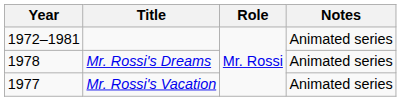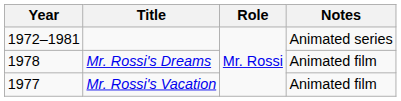 <table class="wikitable plainrowheaders sortable">
 <tr>
 <th scope="col">Year</th>
 <th scope="col">Title</th>
 <th scope="col">Role</th>
 <th scope="col">Notes</th>
 </tr>
 <tr>
 <td>1972–1981</td>
 <td><em></em></td>
 <td rowspan=3><a href='#'>Mr. Rossi</a></td>
 <td>Animated series</td>
 </tr>
 <tr>
 <td>1978</td>
 <td><em><a href='#'>Mr. Rossi's Dreams</a></em></td>
-<td>Animated series</td>
+<td>Animated film</td>
 </tr>
 <tr>
 <td>1977</td>
 <td><em><a href='#'>Mr. Rossi's Vacation</a></em></td>
-<td>Animated series</td>
+<td>Animated film</td>
 </tr>
 </table>
